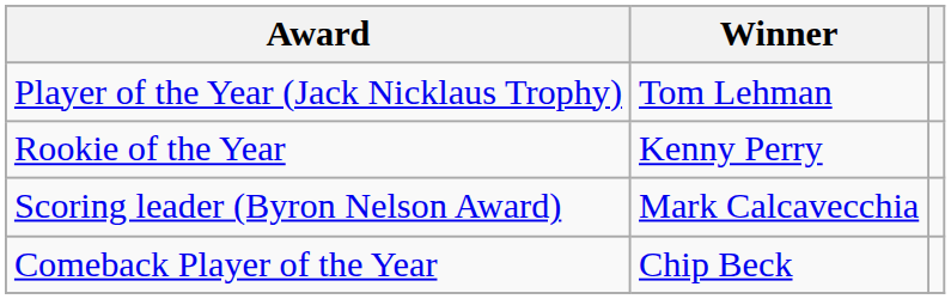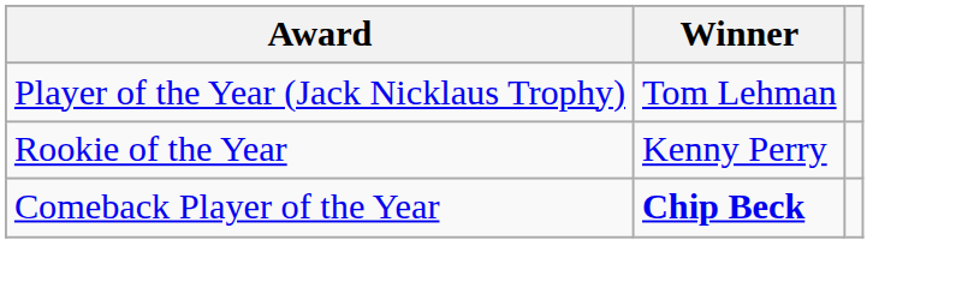 <table class="wikitable">
 <tr>
 <th>Award</th>
 <th>Winner</th>
 <th></th>
 </tr>
 <tr>
 <td><a href='#'>Player of the Year (Jack Nicklaus Trophy)</a></td>
 <td> <a href='#'>Tom Lehman</a></td>
 <td></td>
 </tr>
 <tr>
 <td><a href='#'>Rookie of the Year</a></td>
 <td> <a href='#'>Kenny Perry</a></td>
 <td></td>
 </tr>
 <tr>
-<td><a href='#'>Scoring leader (Byron Nelson Award)</a></td>
-<td> <a href='#'>Mark Calcavecchia</a></td>
-<td></td>
-</tr>
-<tr>
 <td><a href='#'>Comeback Player of the Year</a></td>
-<td> <a href='#'>Chip Beck</a></td>
+<td><strong> <a href='#'>Chip Beck</a></strong></td>
 <td></td>
 </tr>
 </table>
